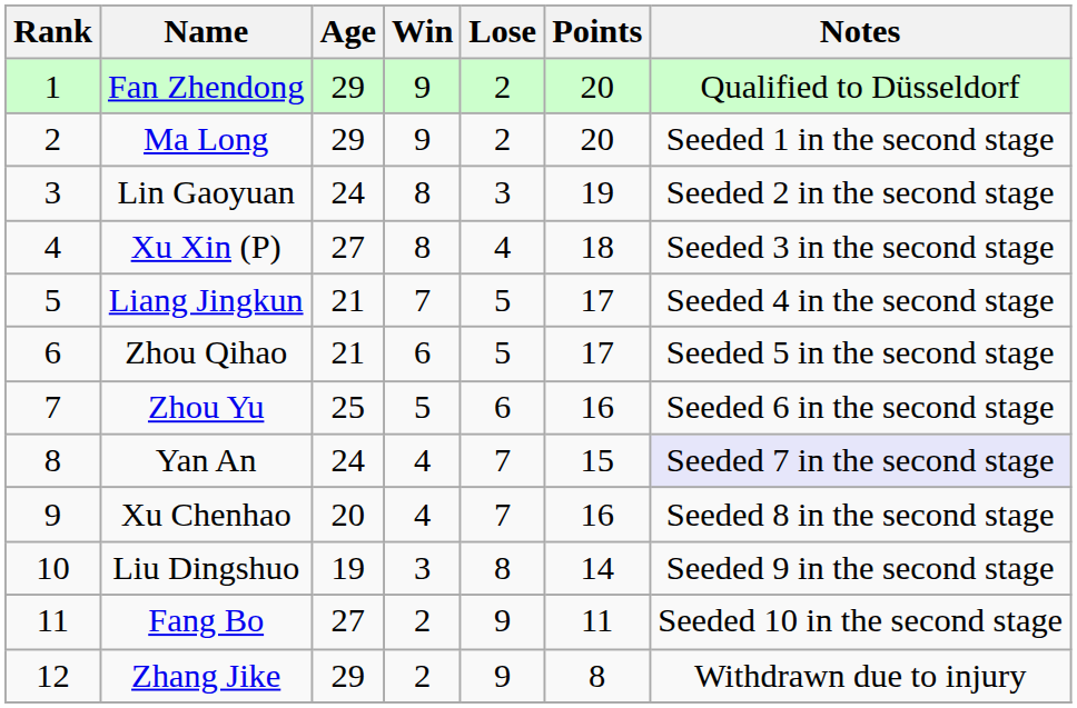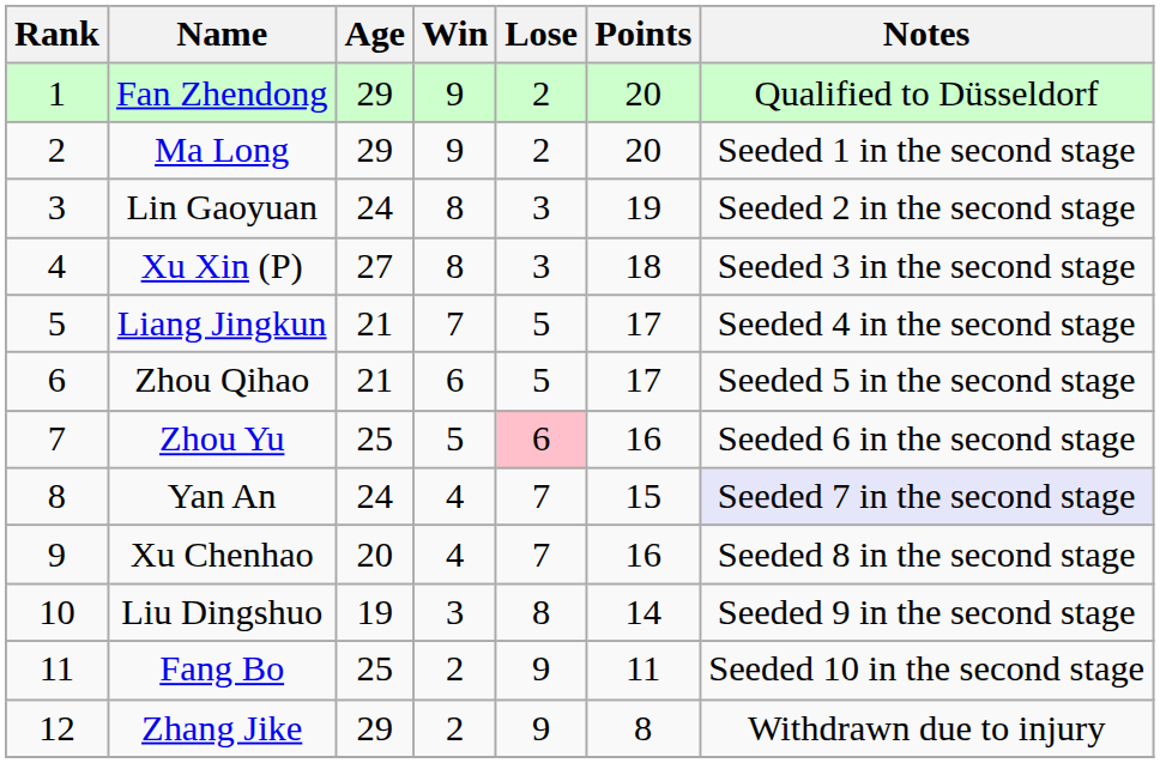 <table class="wikitable" style="text-align: center;">
 <tr>
 <th>Rank</th>
 <th>Name</th>
 <th>Age</th>
 <th>Win</th>
 <th>Lose</th>
 <th>Points</th>
 <th>Notes</th>
 </tr>
 <tr>
 <td bgcolor=#CCFFCC>1</td>
 <td bgcolor=#CCFFCC><a href='#'>Fan Zhendong</a></td>
 <td bgcolor=#CCFFCC>29</td>
 <td bgcolor=#CCFFCC>9</td>
 <td bgcolor=#CCFFCC>2</td>
 <td bgcolor=#CCFFCC>20</td>
 <td bgcolor=#CCFFCC>Qualified to Düsseldorf</td>
 </tr>
 <tr>
 <td>2</td>
 <td><a href='#'>Ma Long</a></td>
 <td>29</td>
 <td>9</td>
 <td>2</td>
 <td>20</td>
 <td>Seeded 1 in the second stage</td>
 </tr>
 <tr>
 <td>3</td>
 <td>Lin Gaoyuan</td>
 <td>24</td>
 <td>8</td>
 <td>3</td>
 <td>19</td>
 <td>Seeded 2 in the second stage</td>
 </tr>
 <tr>
 <td>4</td>
 <td><a href='#'>Xu Xin</a> (P)</td>
 <td>27</td>
 <td>8</td>
-<td>4</td>
+<td>3</td>
 <td>18</td>
 <td>Seeded 3 in the second stage</td>
 </tr>
 <tr>
 <td>5</td>
 <td><a href='#'>Liang Jingkun</a></td>
 <td>21</td>
 <td>7</td>
 <td>5</td>
 <td>17</td>
 <td>Seeded 4 in the second stage</td>
 </tr>
 <tr>
 <td>6</td>
 <td>Zhou Qihao</td>
 <td>21</td>
 <td>6</td>
 <td>5</td>
 <td>17</td>
 <td>Seeded 5 in the second stage</td>
 </tr>
 <tr>
 <td>7</td>
 <td><a href='#'>Zhou Yu</a></td>
 <td>25</td>
 <td>5</td>
-<td>6</td>
+<td style="background: pink;">6</td>
 <td>16</td>
 <td>Seeded 6 in the second stage</td>
 </tr>
 <tr>
 <td>8</td>
 <td>Yan An</td>
 <td>24</td>
 <td>4</td>
 <td>7</td>
 <td>15</td>
 <td style="background: lavender;">Seeded 7 in the second stage</td>
 </tr>
 <tr>
 <td>9</td>
 <td>Xu Chenhao</td>
 <td>20</td>
 <td>4</td>
 <td>7</td>
 <td>16</td>
 <td>Seeded 8 in the second stage</td>
 </tr>
 <tr>
 <td>10</td>
 <td>Liu Dingshuo</td>
 <td>19</td>
 <td>3</td>
 <td>8</td>
 <td>14</td>
 <td>Seeded 9 in the second stage</td>
 </tr>
 <tr>
 <td>11</td>
 <td><a href='#'>Fang Bo</a></td>
-<td>27</td>
+<td>25</td>
 <td>2</td>
 <td>9</td>
 <td>11</td>
 <td>Seeded 10 in the second stage</td>
 </tr>
 <tr>
 <td>12</td>
 <td><a href='#'>Zhang Jike</a></td>
 <td>29</td>
 <td>2</td>
 <td>9</td>
 <td>8</td>
 <td>Withdrawn due to injury</td>
 </tr>
 <tr>
 </tr>
 </table>
